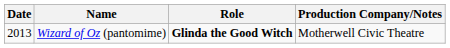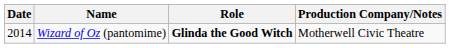 <table class="wikitable sortable">
 <tr>
 <th>Date</th>
 <th class="unsortable">Name</th>
 <th class="unsortable">Role</th>
 <th class="unsortable">Production Company/Notes</th>
 </tr>
 <tr>
-<td>2013</td>
+<td>2014</td>
 <td><em><a href='#'>Wizard of Oz</a></em> (pantomime)</td>
 <td><strong>Glinda the Good Witch</strong></td>
 <td>Motherwell Civic Theatre</td>
 </tr>
 </table>
